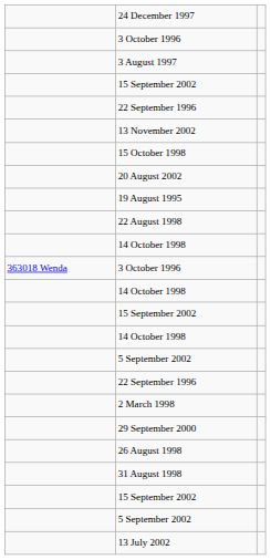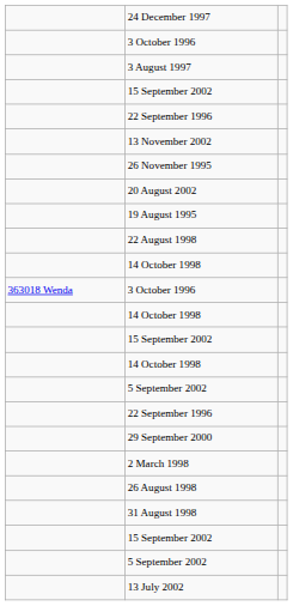 <table class="wikitable" style="font-size: 80%; float: left; width: 26em; margin-right: 1em; height: 700px">
 <tr>
 <td></td>
 <td>24 December 1997</td>
 <td></td>
 </tr>
 <tr>
 <td></td>
 <td>3 October 1996</td>
 <td></td>
 </tr>
 <tr>
 <td></td>
 <td>3 August 1997</td>
 <td></td>
 </tr>
 <tr>
 <td></td>
 <td>15 September 2002</td>
 <td></td>
 </tr>
 <tr>
 <td></td>
 <td>22 September 1996</td>
 <td></td>
 </tr>
 <tr>
 <td></td>
 <td>13 November 2002</td>
 <td></td>
 </tr>
 <tr>
 <td></td>
-<td>15 October 1998</td>
+<td>26 November 1995</td>
 <td></td>
 </tr>
 <tr>
 <td></td>
 <td>20 August 2002</td>
 <td></td>
 </tr>
 <tr>
 <td></td>
 <td>19 August 1995</td>
 <td></td>
 </tr>
 <tr>
 <td></td>
 <td>22 August 1998</td>
 <td></td>
 </tr>
 <tr>
 <td></td>
 <td>14 October 1998</td>
 <td></td>
 </tr>
 <tr>
 <td><a href='#'>363018 Wenda</a></td>
 <td>3 October 1996</td>
 <td></td>
 </tr>
 <tr>
 <td></td>
 <td>14 October 1998</td>
 <td></td>
 </tr>
 <tr>
 <td></td>
 <td>15 September 2002</td>
 <td></td>
 </tr>
 <tr>
 <td></td>
 <td>14 October 1998</td>
 <td></td>
 </tr>
 <tr>
 <td></td>
 <td>5 September 2002</td>
 <td></td>
 </tr>
 <tr>
 <td></td>
 <td>22 September 1996</td>
 <td></td>
 </tr>
 <tr>
 <td></td>
-<td>2 March 1998</td>
+<td>29 September 2000</td>
 <td></td>
 </tr>
 <tr>
 <td></td>
-<td>29 September 2000</td>
+<td>2 March 1998</td>
 <td></td>
 </tr>
 <tr>
 <td></td>
 <td>26 August 1998</td>
 <td></td>
 </tr>
 <tr>
 <td></td>
 <td>31 August 1998</td>
 <td></td>
 </tr>
 <tr>
 <td></td>
 <td>15 September 2002</td>
 <td></td>
 </tr>
 <tr>
 <td></td>
 <td>5 September 2002</td>
 <td></td>
 </tr>
 <tr>
 <td></td>
 <td>13 July 2002</td>
 <td></td>
 </tr>
 </table>
